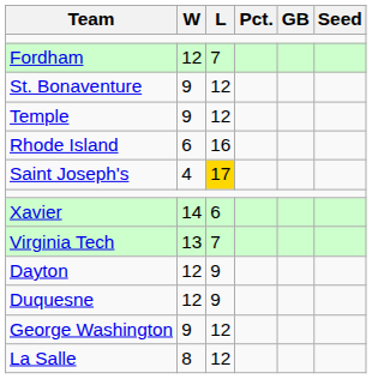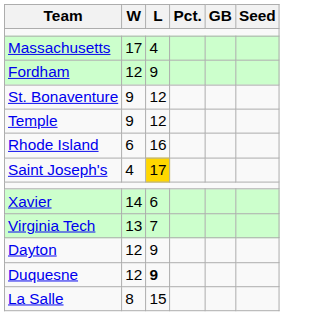 <table class=wikitable>
 <tr>
 <th>Team</th>
 <th>W</th>
 <th>L</th>
 <th>Pct.</th>
 <th>GB</th>
 <th>Seed</th>
 </tr>
 <tr>
 <td colspan=6></td>
 </tr>
 <tr bgcolor=#ccffcc>
+<td><a href='#'>Massachusetts</a></td>
+<td>17</td>
+<td>4</td>
+<td></td>
+<td></td>
+<td></td>
+</tr>
+<tr bgcolor=#ccffcc>
 <td><a href='#'>Fordham</a></td>
 <td>12</td>
-<td>7</td>
+<td>9</td>
 <td></td>
 <td></td>
 <td></td>
 </tr>
 <tr>
 <td><a href='#'>St. Bonaventure</a></td>
 <td>9</td>
 <td>12</td>
 <td></td>
 <td></td>
 <td></td>
 </tr>
 <tr>
 <td><a href='#'>Temple</a></td>
 <td>9</td>
 <td>12</td>
 <td></td>
 <td></td>
 <td></td>
 </tr>
 <tr>
 <td><a href='#'>Rhode Island</a></td>
 <td>6</td>
 <td>16</td>
 <td></td>
 <td></td>
 <td></td>
 </tr>
 <tr>
 <td><a href='#'>Saint Joseph's</a></td>
 <td>4</td>
 <td style="background: gold;">17</td>
 <td></td>
 <td></td>
 <td></td>
 </tr>
 <tr>
 <td colspan=6></td>
 </tr>
 <tr bgcolor=#ccffcc>
 <td><a href='#'>Xavier</a></td>
 <td>14</td>
 <td>6</td>
 <td></td>
 <td></td>
 <td></td>
 </tr>
 <tr bgcolor=#ccffcc>
 <td><a href='#'>Virginia Tech</a></td>
 <td>13</td>
 <td>7</td>
 <td></td>
 <td></td>
 <td></td>
 </tr>
 <tr>
 <td><a href='#'>Dayton</a></td>
 <td>12</td>
 <td>9</td>
 <td></td>
 <td></td>
 <td></td>
 </tr>
 <tr>
 <td><a href='#'>Duquesne</a></td>
 <td>12</td>
-<td>9</td>
-<td></td>
-<td></td>
-<td></td>
-</tr>
-<tr>
-<td><a href='#'>George Washington</a></td>
-<td>9</td>
-<td>12</td>
+<td><strong>9</strong></td>
 <td></td>
 <td></td>
 <td></td>
 </tr>
 <tr>
 <td><a href='#'>La Salle</a></td>
 <td>8</td>
-<td>12</td>
+<td>15</td>
 <td></td>
 <td></td>
 <td></td>
 </tr>
 </table>
